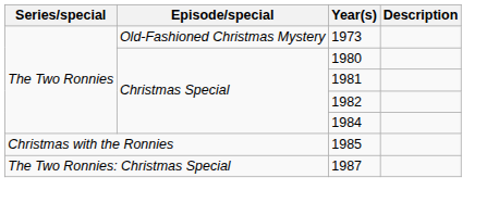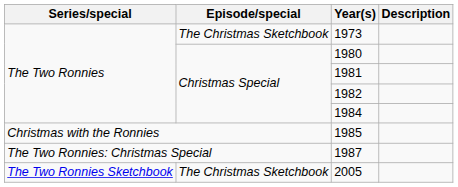 <table class="wikitable sortable">
 <tr>
 <th>Series/special</th>
 <th>Episode/special</th>
 <th>Year(s)</th>
 <th>Description</th>
 </tr>
 <tr>
 <td rowspan="5"><em>The Two Ronnies</em></td>
-<td><em>Old-Fashioned Christmas Mystery</em></td>
+<td><em>The Christmas Sketchbook</em></td>
 <td>1973</td>
 <td></td>
 </tr>
 <tr>
 <td rowspan="4"><em>Christmas Special</em></td>
 <td>1980</td>
 <td></td>
 </tr>
 <tr>
 <td>1981</td>
 <td></td>
 </tr>
 <tr>
 <td>1982</td>
 <td></td>
 </tr>
 <tr>
 <td>1984</td>
 <td></td>
 </tr>
 <tr>
 <td colspan="2"><em>Christmas with the Ronnies</em></td>
 <td>1985</td>
 <td></td>
 </tr>
 <tr>
 <td colspan="2"><em>The Two Ronnies: Christmas Special</em></td>
 <td>1987</td>
 <td></td>
 </tr>
+<tr>
+<td><em><a href='#'>The Two Ronnies Sketchbook</a></em></td>
+<td><em>The Christmas Sketchbook</em></td>
+<td>2005</td>
+<td></td>
+</tr>
 </table>
